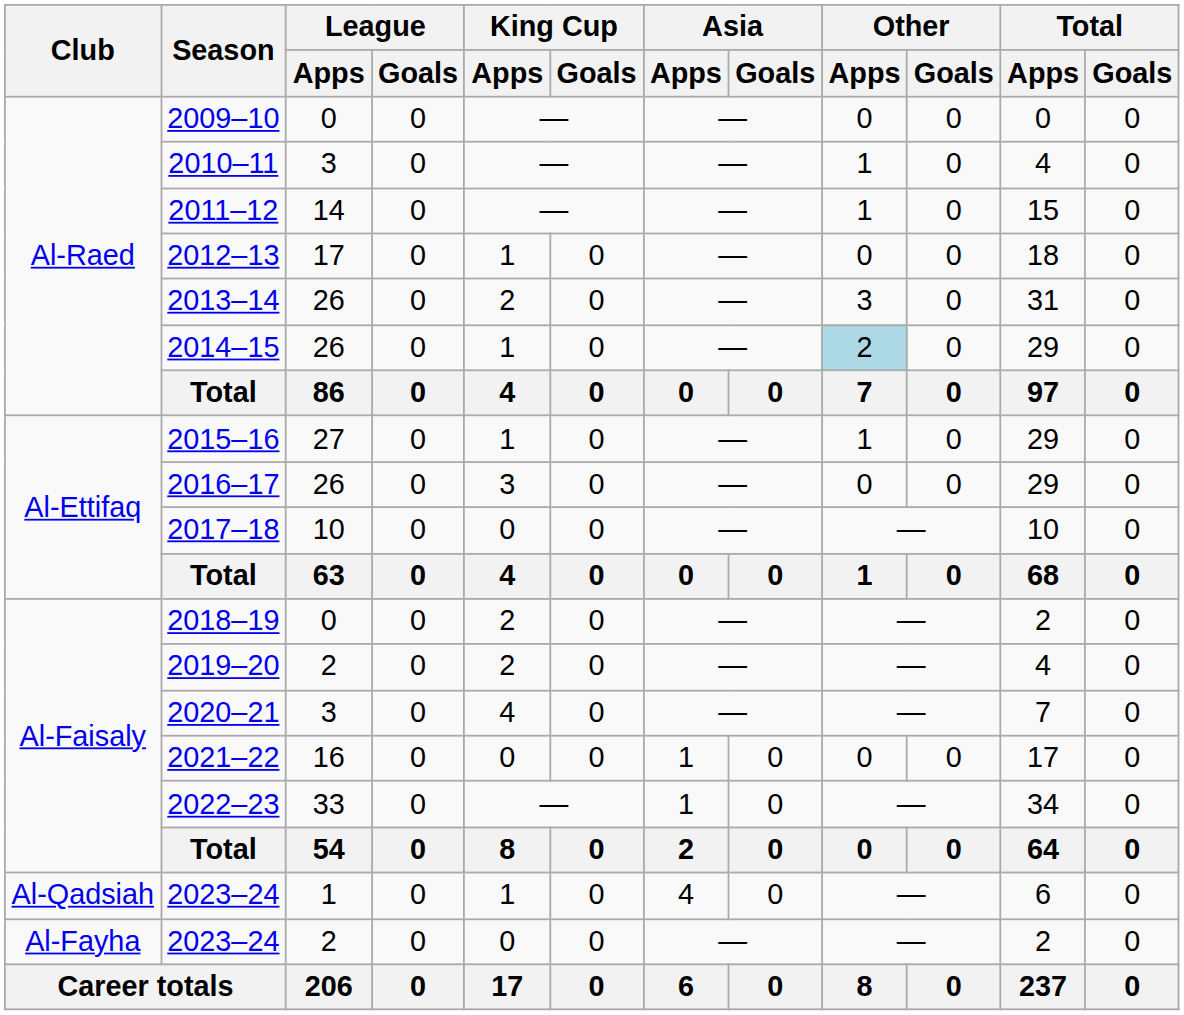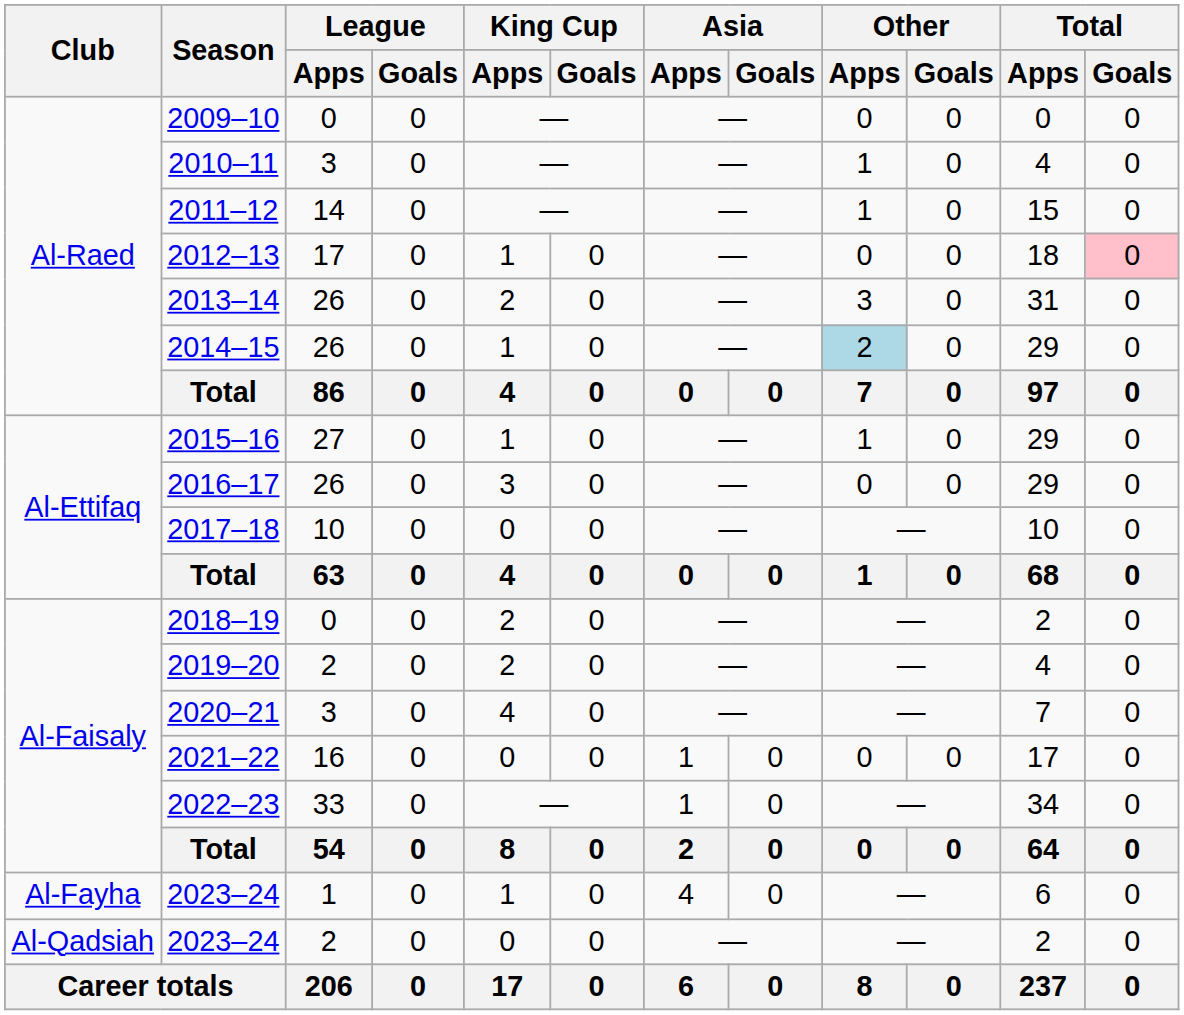 <table class="wikitable" style="text-align: center">
 <tr>
 <th rowspan=2>Club</th>
 <th rowspan=2>Season</th>
 <th colspan=2>League</th>
 <th colspan=2>King Cup</th>
 <th colspan=2>Asia</th>
 <th colspan=2>Other</th>
 <th colspan=2>Total</th>
 </tr>
 <tr>
 <th>Apps</th>
 <th>Goals</th>
 <th>Apps</th>
 <th>Goals</th>
 <th>Apps</th>
 <th>Goals</th>
 <th>Apps</th>
 <th>Goals</th>
 <th>Apps</th>
 <th>Goals</th>
 </tr>
 <tr>
 <td rowspan=7><a href='#'>Al-Raed</a></td>
 <td><a href='#'>2009–10</a></td>
 <td>0</td>
 <td>0</td>
 <td colspan=2>—</td>
 <td colspan=2>—</td>
 <td>0</td>
 <td>0</td>
 <td>0</td>
 <td>0</td>
 </tr>
 <tr>
 <td><a href='#'>2010–11</a></td>
 <td>3</td>
 <td>0</td>
 <td colspan=2>—</td>
 <td colspan=2>—</td>
 <td>1</td>
 <td>0</td>
 <td>4</td>
 <td>0</td>
 </tr>
 <tr>
 <td><a href='#'>2011–12</a></td>
 <td>14</td>
 <td>0</td>
 <td colspan=2>—</td>
 <td colspan=2>—</td>
 <td>1</td>
 <td>0</td>
 <td>15</td>
 <td>0</td>
 </tr>
 <tr>
 <td><a href='#'>2012–13</a></td>
 <td>17</td>
 <td>0</td>
 <td>1</td>
 <td>0</td>
 <td colspan=2>—</td>
 <td>0</td>
 <td>0</td>
 <td>18</td>
-<td>0</td>
+<td style="background: pink;">0</td>
 </tr>
 <tr>
 <td><a href='#'>2013–14</a></td>
 <td>26</td>
 <td>0</td>
 <td>2</td>
 <td>0</td>
 <td colspan=2>—</td>
 <td>3</td>
 <td>0</td>
 <td>31</td>
 <td>0</td>
 </tr>
 <tr>
 <td><a href='#'>2014–15</a></td>
 <td>26</td>
 <td>0</td>
 <td>1</td>
 <td>0</td>
 <td colspan=2>—</td>
 <td style="background: lightblue;">2</td>
 <td>0</td>
 <td>29</td>
 <td>0</td>
 </tr>
 <tr>
 <th>Total</th>
 <th>86</th>
 <th>0</th>
 <th>4</th>
 <th>0</th>
 <th>0</th>
 <th>0</th>
 <th>7</th>
 <th>0</th>
 <th>97</th>
 <th>0</th>
 </tr>
 <tr>
 <td rowspan=4><a href='#'>Al-Ettifaq</a></td>
 <td><a href='#'>2015–16</a></td>
 <td>27</td>
 <td>0</td>
 <td>1</td>
 <td>0</td>
 <td colspan=2>—</td>
 <td>1</td>
 <td>0</td>
 <td>29</td>
 <td>0</td>
 </tr>
 <tr>
 <td><a href='#'>2016–17</a></td>
 <td>26</td>
 <td>0</td>
 <td>3</td>
 <td>0</td>
 <td colspan=2>—</td>
 <td>0</td>
 <td>0</td>
 <td>29</td>
 <td>0</td>
 </tr>
 <tr>
 <td><a href='#'>2017–18</a></td>
 <td>10</td>
 <td>0</td>
 <td>0</td>
 <td>0</td>
 <td colspan=2>—</td>
 <td colspan=2>—</td>
 <td>10</td>
 <td>0</td>
 </tr>
 <tr>
 <th>Total</th>
 <th>63</th>
 <th>0</th>
 <th>4</th>
 <th>0</th>
 <th>0</th>
 <th>0</th>
 <th>1</th>
 <th>0</th>
 <th>68</th>
 <th>0</th>
 </tr>
 <tr>
 <td rowspan=6><a href='#'>Al-Faisaly</a></td>
 <td><a href='#'>2018–19</a></td>
 <td>0</td>
 <td>0</td>
 <td>2</td>
 <td>0</td>
 <td colspan=2>—</td>
 <td colspan=2>—</td>
 <td>2</td>
 <td>0</td>
 </tr>
 <tr>
 <td><a href='#'>2019–20</a></td>
 <td>2</td>
 <td>0</td>
 <td>2</td>
 <td>0</td>
 <td colspan=2>—</td>
 <td colspan=2>—</td>
 <td>4</td>
 <td>0</td>
 </tr>
 <tr>
 <td><a href='#'>2020–21</a></td>
 <td>3</td>
 <td>0</td>
 <td>4</td>
 <td>0</td>
 <td colspan=2>—</td>
 <td colspan=2>—</td>
 <td>7</td>
 <td>0</td>
 </tr>
 <tr>
 <td><a href='#'>2021–22</a></td>
 <td>16</td>
 <td>0</td>
 <td>0</td>
 <td>0</td>
 <td>1</td>
 <td>0</td>
 <td>0</td>
 <td>0</td>
 <td>17</td>
 <td>0</td>
 </tr>
 <tr>
 <td><a href='#'>2022–23</a></td>
 <td>33</td>
 <td>0</td>
 <td colspan=2>—</td>
 <td>1</td>
 <td>0</td>
 <td colspan=2>—</td>
 <td>34</td>
 <td>0</td>
 </tr>
 <tr>
 <th>Total</th>
 <th>54</th>
 <th>0</th>
 <th>8</th>
 <th>0</th>
 <th>2</th>
 <th>0</th>
 <th>0</th>
 <th>0</th>
 <th>64</th>
 <th>0</th>
 </tr>
 <tr>
-<td rowspan=1><a href='#'>Al-Qadsiah</a></td>
+<td rowspan=1><a href='#'>Al-Fayha</a></td>
 <td><a href='#'>2023–24</a></td>
 <td>1</td>
 <td>0</td>
 <td>1</td>
 <td>0</td>
 <td>4</td>
 <td>0</td>
 <td colspan=2>—</td>
 <td>6</td>
 <td>0</td>
 </tr>
 <tr>
-<td rowspan=1><a href='#'>Al-Fayha</a></td>
+<td rowspan=1><a href='#'>Al-Qadsiah</a></td>
 <td><a href='#'>2023–24</a></td>
 <td>2</td>
 <td>0</td>
 <td>0</td>
 <td>0</td>
 <td colspan=2>—</td>
 <td colspan=2>—</td>
 <td>2</td>
 <td>0</td>
 </tr>
 <tr>
 <th colspan=2>Career totals</th>
 <th>206</th>
 <th>0</th>
 <th>17</th>
 <th>0</th>
 <th>6</th>
 <th>0</th>
 <th>8</th>
 <th>0</th>
 <th>237</th>
 <th>0</th>
 </tr>
 </table>
